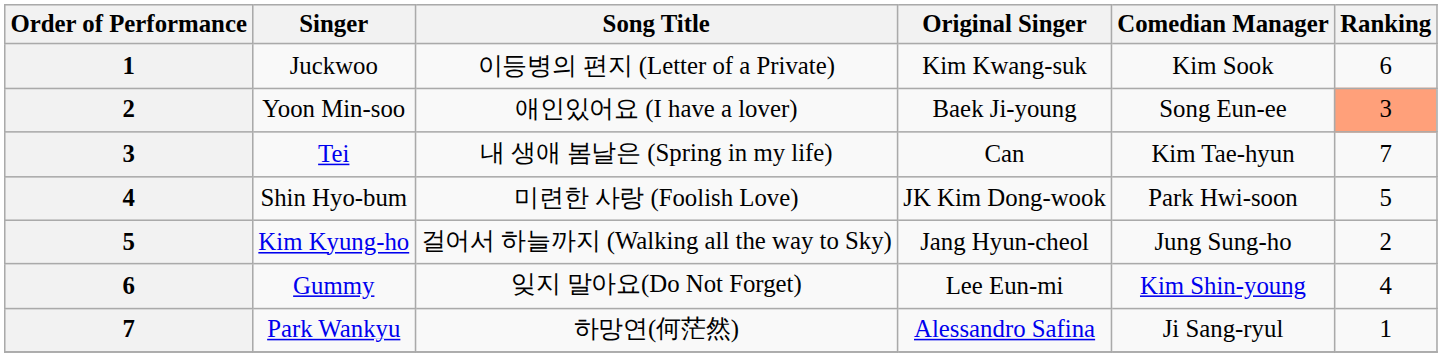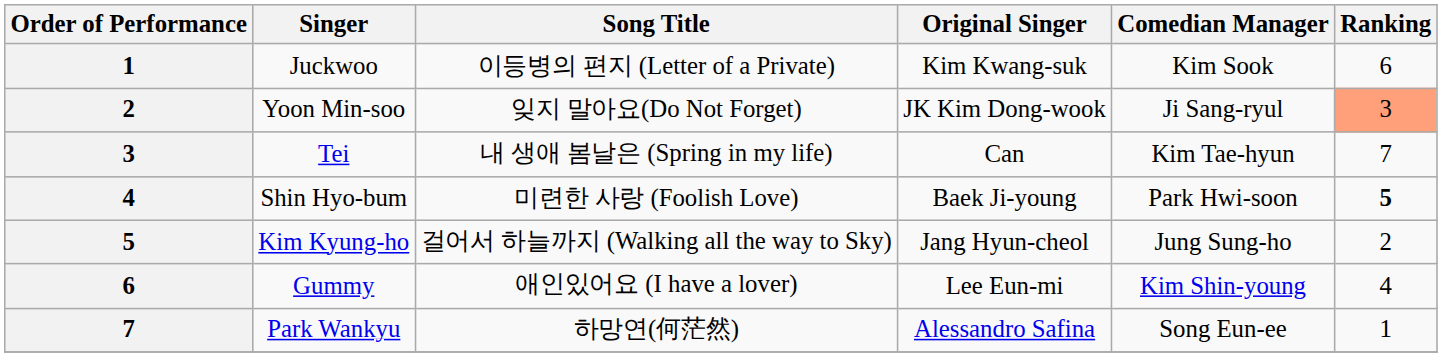 <table class="wikitable">
 <tr>
 <th>Order of Performance</th>
 <th>Singer</th>
 <th>Song Title</th>
 <th>Original Singer</th>
 <th>Comedian Manager</th>
 <th>Ranking</th>
 </tr>
 <tr align="center">
 <th>1</th>
 <td>Juckwoo</td>
 <td>이등병의 편지 (Letter of a Private)</td>
 <td>Kim Kwang-suk</td>
 <td>Kim Sook</td>
 <td>6</td>
 </tr>
 <tr align="center">
 <th>2</th>
 <td>Yoon Min-soo</td>
-<td>애인있어요 (I have a lover)</td>
-<td>Baek Ji-young</td>
-<td>Song Eun-ee</td>
+<td>잊지 말아요(Do Not Forget)</td>
+<td>JK Kim Dong-wook</td>
+<td>Ji Sang-ryul</td>
 <td style="background: lightsalmon;">3</td>
 </tr>
 <tr align="center">
 <th>3</th>
 <td><a href='#'>Tei</a></td>
 <td>내 생애 봄날은 (Spring in my life)</td>
 <td>Can</td>
 <td>Kim Tae-hyun</td>
 <td>7</td>
 </tr>
 <tr align="center">
 <th>4</th>
 <td>Shin Hyo-bum</td>
 <td>미련한 사랑 (Foolish Love)</td>
-<td>JK Kim Dong-wook</td>
+<td>Baek Ji-young</td>
 <td>Park Hwi-soon</td>
-<td>5</td>
+<td><strong>5</strong></td>
 </tr>
 <tr align="center">
 <th>5</th>
 <td><a href='#'>Kim Kyung-ho</a></td>
 <td>걸어서 하늘까지 (Walking all the way to Sky)</td>
 <td>Jang Hyun-cheol</td>
 <td>Jung Sung-ho</td>
 <td>2</td>
 </tr>
 <tr align="center">
 <th>6</th>
 <td><a href='#'>Gummy</a></td>
-<td>잊지 말아요(Do Not Forget)</td>
+<td>애인있어요 (I have a lover)</td>
 <td>Lee Eun-mi</td>
 <td><a href='#'>Kim Shin-young</a></td>
 <td>4</td>
 </tr>
 <tr align="center">
 <th>7</th>
 <td><a href='#'>Park Wankyu</a></td>
 <td>하망연(何茫然)</td>
 <td><a href='#'>Alessandro Safina</a></td>
-<td>Ji Sang-ryul</td>
+<td>Song Eun-ee</td>
 <td>1</td>
 </tr>
 <tr>
 </tr>
 </table>
